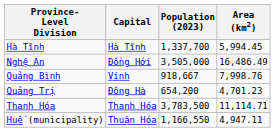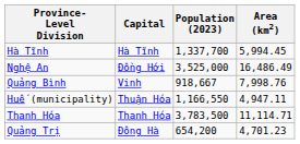 <table class="wikitable sortable">
 <tr>
 <th>Province-<br>Level<br>Division</th>
 <th>Capital</th>
 <th>Population<br>(2023)</th>
 <th>Area<br>(km<sup>2</sup>)</th>
 </tr>
 <tr>
 <td><a href='#'>Hà Tĩnh</a></td>
 <td><a href='#'>Hà Tĩnh</a></td>
 <td>1,337,700</td>
 <td>5,994.45</td>
 </tr>
 <tr>
 <td><a href='#'>Nghệ An</a></td>
 <td><a href='#'>Đồng Hới</a></td>
-<td>3,505,000</td>
+<td>3,525,000</td>
 <td>16,486.49</td>
 </tr>
 <tr>
 <td><a href='#'>Quảng Bình</a></td>
 <td><a href='#'>Vinh</a></td>
 <td>918,667</td>
 <td>7,998.76</td>
 </tr>
 <tr>
-<td><a href='#'>Quảng Trị</a></td>
-<td><a href='#'>Đông Hà</a></td>
-<td>654,200</td>
-<td>4,701.23</td>
+<td><a href='#'>Huế</a> (municipality)</td>
+<td><a href='#'>Thuận Hóa</a></td>
+<td>1,166,550</td>
+<td>4,947.11</td>
 </tr>
 <tr>
 <td><a href='#'>Thanh Hóa</a></td>
 <td><a href='#'>Thanh Hóa</a></td>
 <td>3,783,500</td>
 <td>11,114.71</td>
 </tr>
 <tr>
-<td><a href='#'>Huế</a> (municipality)</td>
-<td><a href='#'>Thuận Hóa</a></td>
-<td>1,166,550</td>
-<td>4,947.11</td>
+<td><a href='#'>Quảng Trị</a></td>
+<td><a href='#'>Đông Hà</a></td>
+<td>654,200</td>
+<td>4,701.23</td>
 </tr>
 </table>
